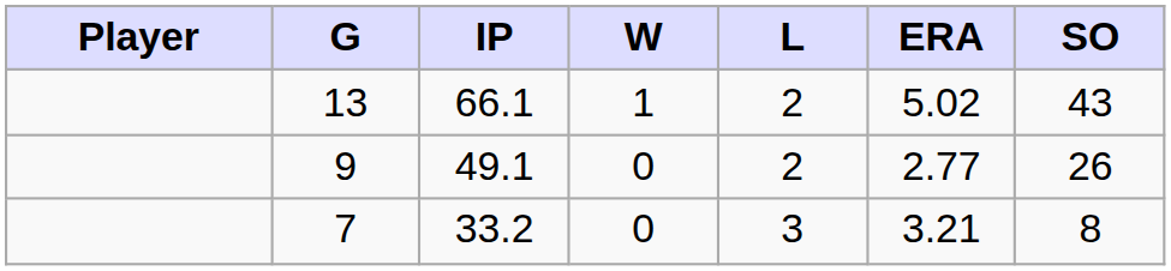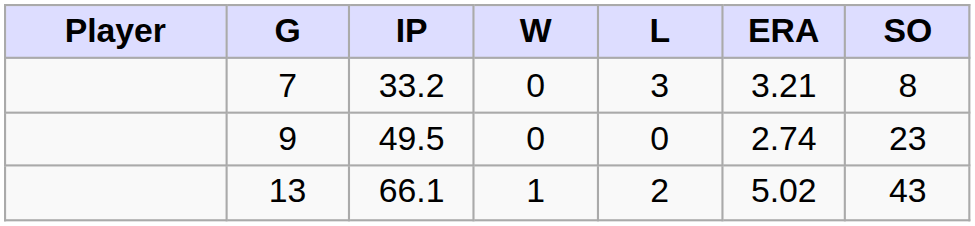 <table class="wikitable sortable">
 <tr>
 <th style="background:#ddf; width:16%;">Player</th>
 <th style="background:#ddf; width:9%;">G</th>
 <th style="background:#ddf; width:9%;">IP</th>
 <th style="background:#ddf; width:9%;">W</th>
 <th style="background:#ddf; width:9%;">L</th>
 <th style="background:#ddf; width:9%;">ERA</th>
 <th style="background:#ddf; width:9%;">SO</th>
 </tr>
 <tr style="text-align:center;">
 <td></td>
+<td>7</td>
+<td>33.2</td>
+<td>0</td>
+<td>3</td>
+<td>3.21</td>
+<td>8</td>
+</tr>
+<tr style="text-align:center;">
+<td></td>
+<td>9</td>
+<td>49.5</td>
+<td>0</td>
+<td>0</td>
+<td>2.74</td>
+<td>23</td>
+</tr>
+<tr style="text-align:center;">
+<td></td>
 <td>13</td>
 <td>66.1</td>
 <td>1</td>
 <td>2</td>
 <td>5.02</td>
 <td>43</td>
 </tr>
-<tr style="text-align:center;">
-<td></td>
-<td>9</td>
-<td>49.1</td>
-<td>0</td>
-<td>2</td>
-<td>2.77</td>
-<td>26</td>
-</tr>
-<tr style="text-align:center;">
-<td></td>
-<td>7</td>
-<td>33.2</td>
-<td>0</td>
-<td>3</td>
-<td>3.21</td>
-<td>8</td>
-</tr>
 </table>
